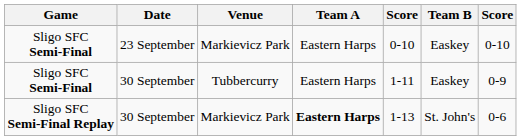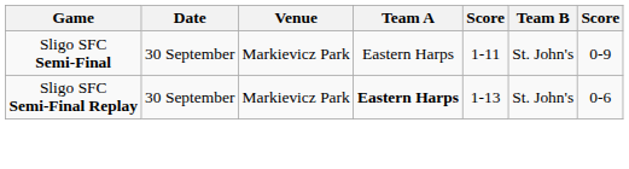 <table class="wikitable">
 <tr>
 <th>Game</th>
 <th>Date</th>
 <th>Venue</th>
 <th>Team A</th>
 <th>Score</th>
 <th>Team B</th>
 <th>Score</th>
 </tr>
 <tr align="center">
 <td>Sligo SFC<br><strong>Semi-Final</strong></td>
-<td>23 September</td>
+<td>30 September</td>
 <td>Markievicz Park</td>
 <td>Eastern Harps</td>
-<td>0-10</td>
-<td>Easkey</td>
-<td>0-10</td>
-</tr>
-<tr align="center">
-<td>Sligo SFC<br><strong>Semi-Final</strong></td>
-<td>30 September</td>
-<td>Tubbercurry</td>
-<td>Eastern Harps</td>
 <td>1-11</td>
-<td>Easkey</td>
+<td>St. John's</td>
 <td>0-9</td>
 </tr>
 <tr align="center">
 <td>Sligo SFC<br><strong>Semi-Final Replay</strong></td>
 <td>30 September</td>
 <td>Markievicz Park</td>
 <td><strong>Eastern Harps</strong></td>
 <td>1-13</td>
 <td>St. John's</td>
 <td>0-6</td>
 </tr>
 </table>
